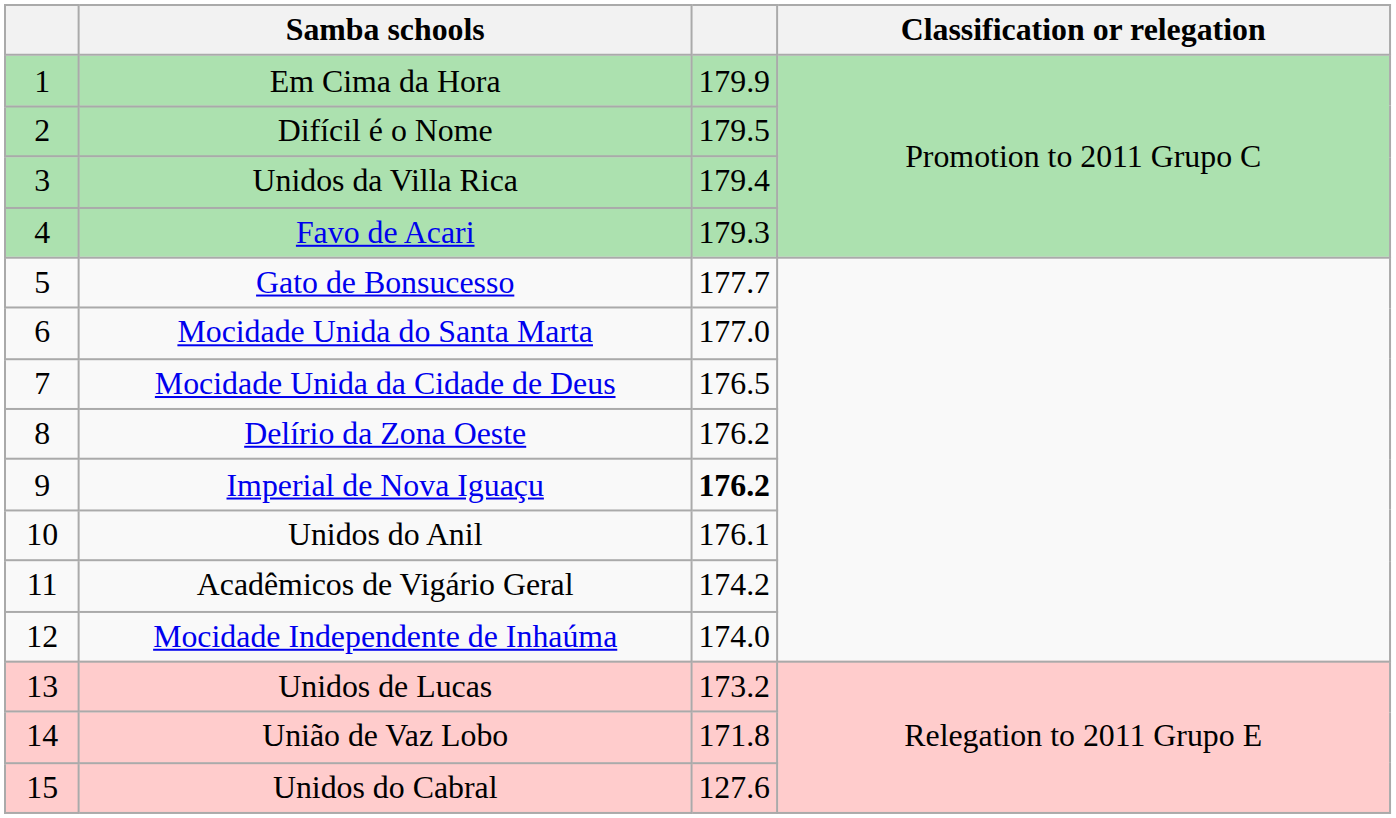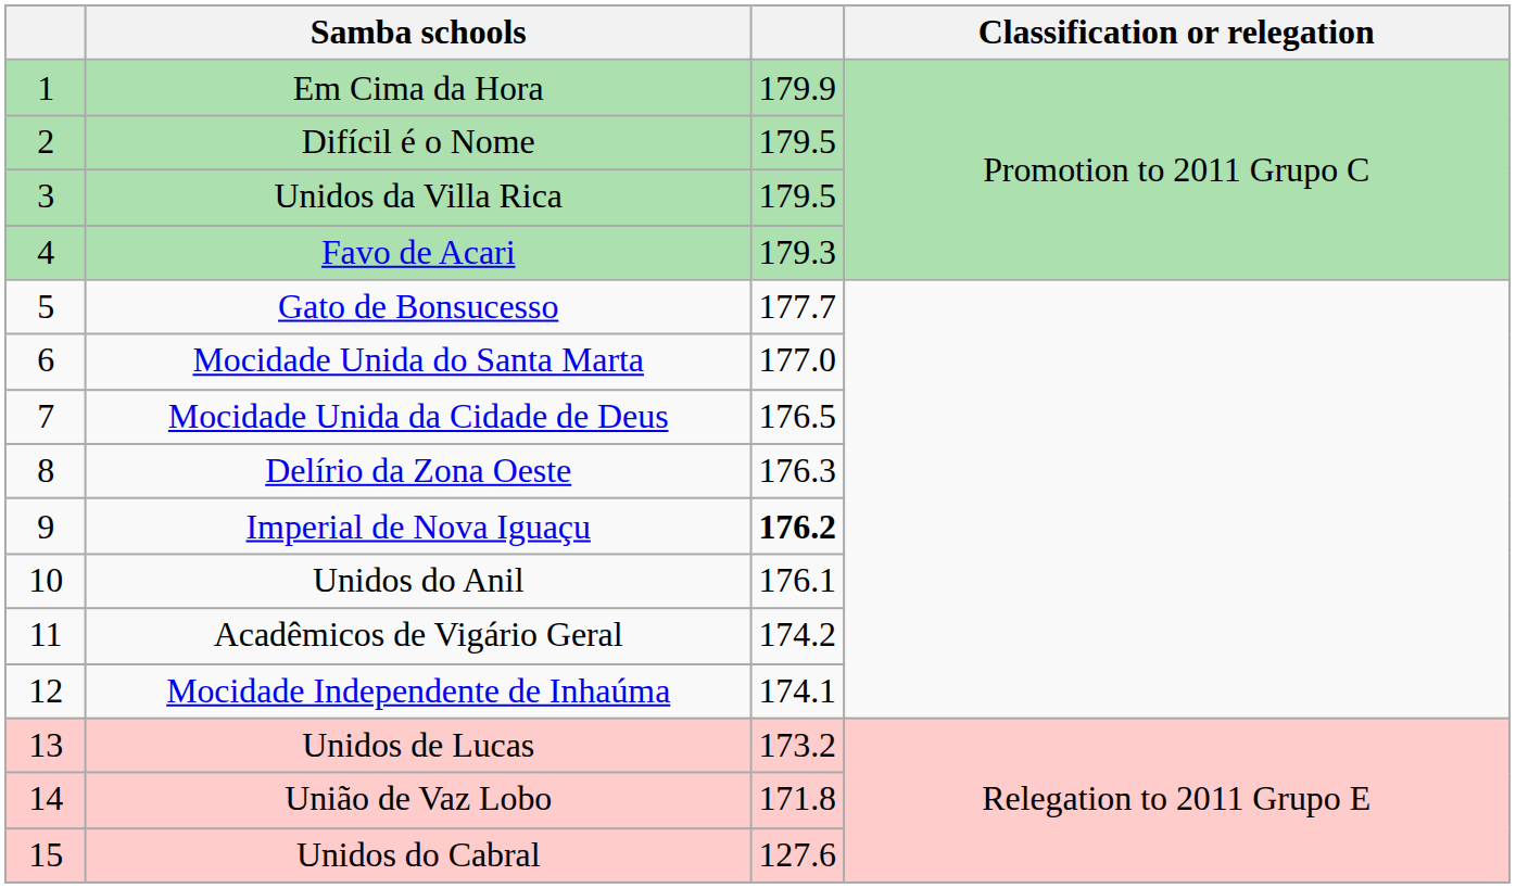 <table class="wikitable">
 <tr>
 <th width="30"></th>
 <th width="300">Samba schools</th>
 <th width="20"></th>
 <th width="300">Classification or relegation</th>
 </tr>
 <tr align="center">
 <td bgcolor=ACE1AF>1</td>
 <td bgcolor=ACE1AF>Em Cima da Hora</td>
 <td bgcolor="ACE1AF">179.9</td>
 <td rowspan="4" bgcolor=ACE1AF><span>Promotion to 2011 Grupo C</span></td>
 </tr>
 <tr align="center">
 <td bgcolor=ACE1AF>2</td>
 <td bgcolor=ACE1AF>Difícil é o Nome</td>
 <td bgcolor="ACE1AF">179.5</td>
 </tr>
 <tr align="center">
 <td bgcolor=ACE1AF>3</td>
 <td bgcolor=ACE1AF>Unidos da Villa Rica</td>
-<td bgcolor="ACE1AF">179.4</td>
+<td bgcolor="ACE1AF">179.5</td>
 </tr>
 <tr align="center">
 <td bgcolor=ACE1AF>4</td>
 <td bgcolor=ACE1AF><a href='#'>Favo de Acari</a></td>
 <td bgcolor="ACE1AF">179.3</td>
 </tr>
 <tr align="center">
 <td>5</td>
 <td><a href='#'>Gato de Bonsucesso</a></td>
 <td>177.7</td>
 <td rowspan="8"></td>
 </tr>
 <tr align="center">
 <td>6</td>
 <td><a href='#'>Mocidade Unida do Santa Marta</a></td>
 <td>177.0</td>
 </tr>
 <tr align="center">
 <td>7</td>
 <td><a href='#'>Mocidade Unida da Cidade de Deus</a></td>
 <td>176.5</td>
 </tr>
 <tr align="center">
 <td>8</td>
 <td><a href='#'>Delírio da Zona Oeste</a></td>
-<td>176.2</td>
+<td>176.3</td>
 </tr>
 <tr align="center">
 <td>9</td>
 <td><a href='#'>Imperial de Nova Iguaçu</a></td>
 <td><strong>176.2</strong></td>
 </tr>
 <tr align="center">
 <td>10</td>
 <td>Unidos do Anil</td>
 <td>176.1</td>
 </tr>
 <tr align="center">
 <td>11</td>
 <td>Acadêmicos de Vigário Geral</td>
 <td>174.2</td>
 </tr>
 <tr align="center">
 <td>12</td>
 <td><a href='#'>Mocidade Independente de Inhaúma</a></td>
-<td>174.0</td>
+<td>174.1</td>
 </tr>
 <tr align="center">
 <td bgcolor=FFCCCC>13</td>
 <td bgcolor=FFCCCC>Unidos de Lucas</td>
 <td bgcolor="FFCCCC">173.2</td>
 <td rowspan="3" bgcolor=FFCCCC><span>Relegation to 2011 Grupo E</span></td>
 </tr>
 <tr align="center">
 <td bgcolor=FFCCCC>14</td>
 <td bgcolor=FFCCCC>União de Vaz Lobo</td>
 <td bgcolor="FFCCCC">171.8</td>
 </tr>
 <tr align="center">
 <td bgcolor=FFCCCC>15</td>
 <td bgcolor=FFCCCC>Unidos do Cabral</td>
 <td bgcolor="FFCCCC">127.6</td>
 </tr>
 </table>
